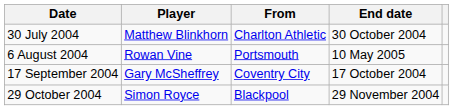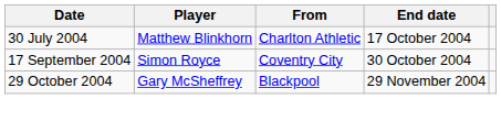 <table class="wikitable">
 <tr>
 <th>Date</th>
 <th>Player</th>
 <th>From</th>
 <th>End date</th>
 <th></th>
 </tr>
 <tr>
 <td>30 July 2004</td>
 <td> <a href='#'>Matthew Blinkhorn</a></td>
 <td><a href='#'>Charlton Athletic</a></td>
+<td>17 October 2004</td>
+<td align="center"></td>
+</tr>
+<tr>
+<td>17 September 2004</td>
+<td> <a href='#'>Simon Royce</a></td>
+<td><a href='#'>Coventry City</a></td>
 <td>30 October 2004</td>
 <td align="center"></td>
 </tr>
 <tr>
-<td>6 August 2004</td>
-<td> <a href='#'>Rowan Vine</a></td>
-<td><a href='#'>Portsmouth</a></td>
-<td>10 May 2005</td>
-<td align="center"></td>
-</tr>
-<tr>
-<td>17 September 2004</td>
+<td>29 October 2004</td>
 <td> <a href='#'>Gary McSheffrey</a></td>
-<td><a href='#'>Coventry City</a></td>
-<td>17 October 2004</td>
-<td align="center"></td>
-</tr>
-<tr>
-<td>29 October 2004</td>
-<td> <a href='#'>Simon Royce</a></td>
 <td><a href='#'>Blackpool</a></td>
 <td>29 November 2004</td>
 <td align="center"></td>
 </tr>
 </table>
